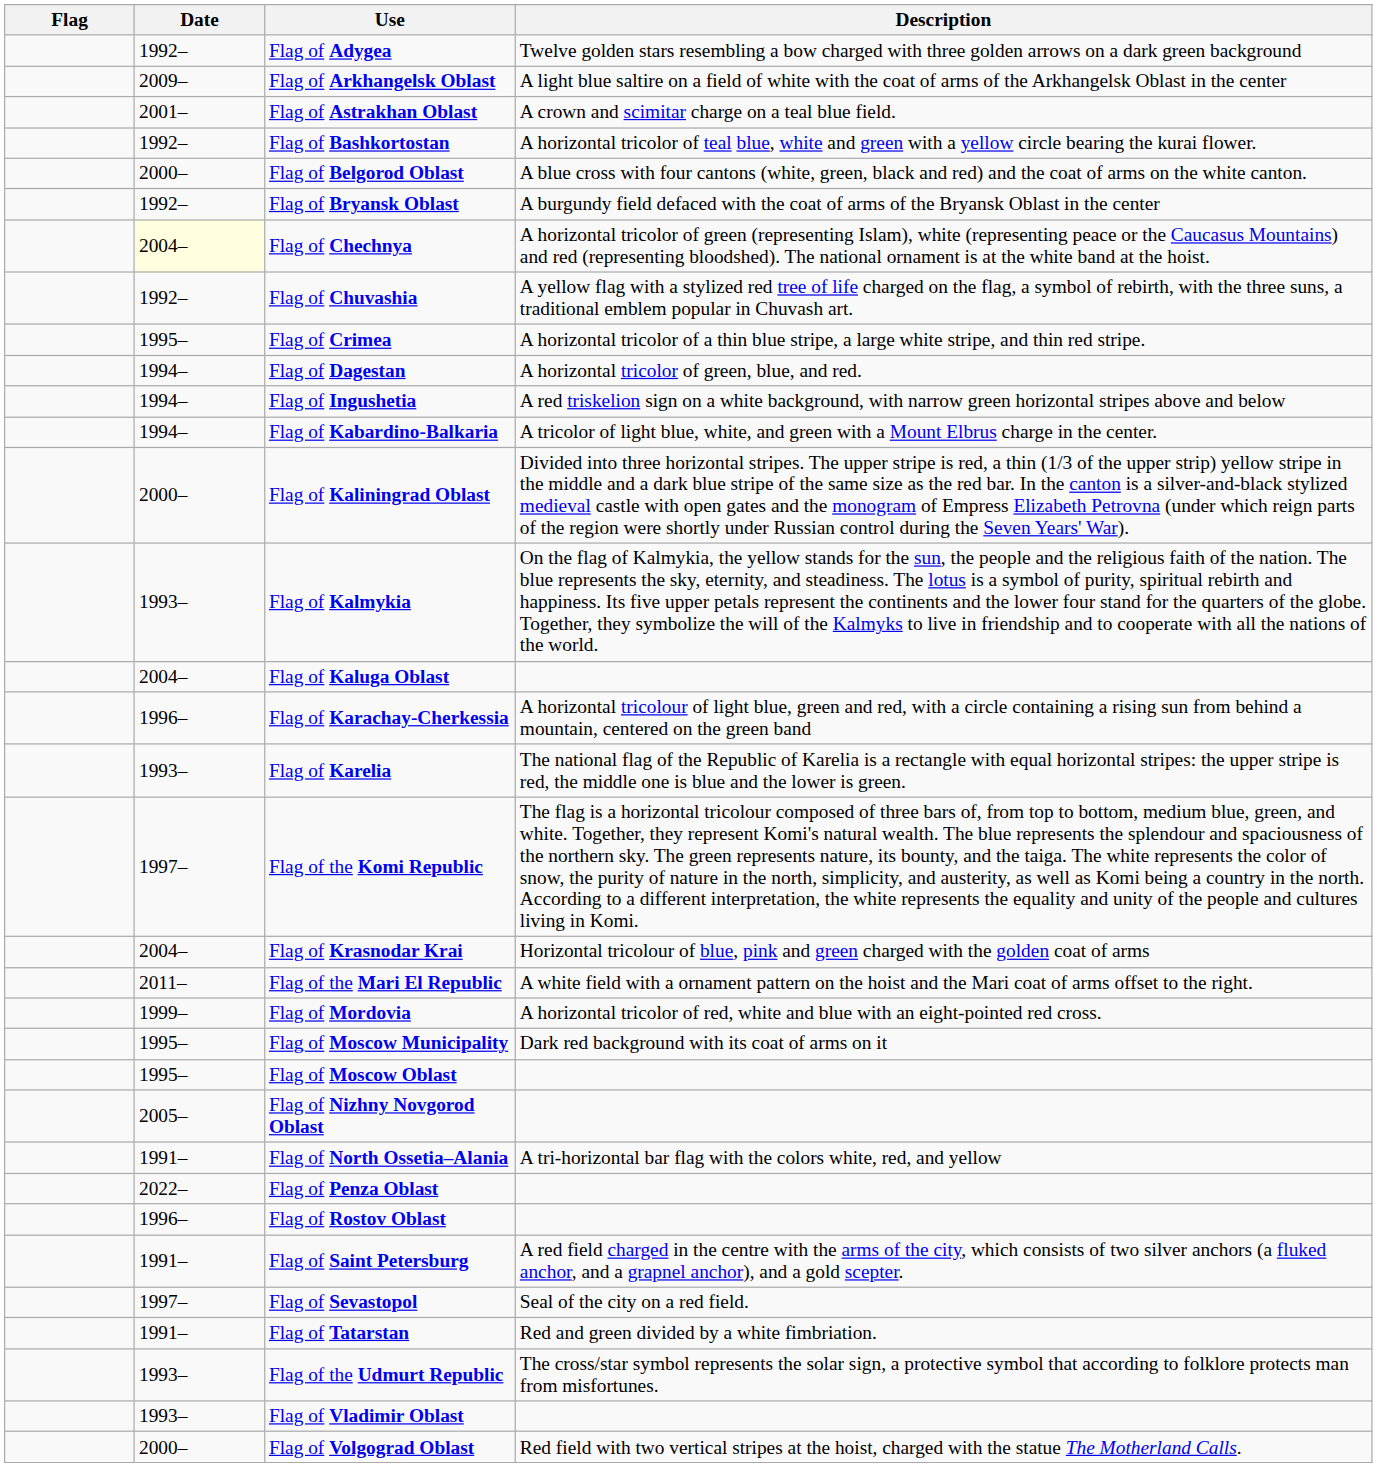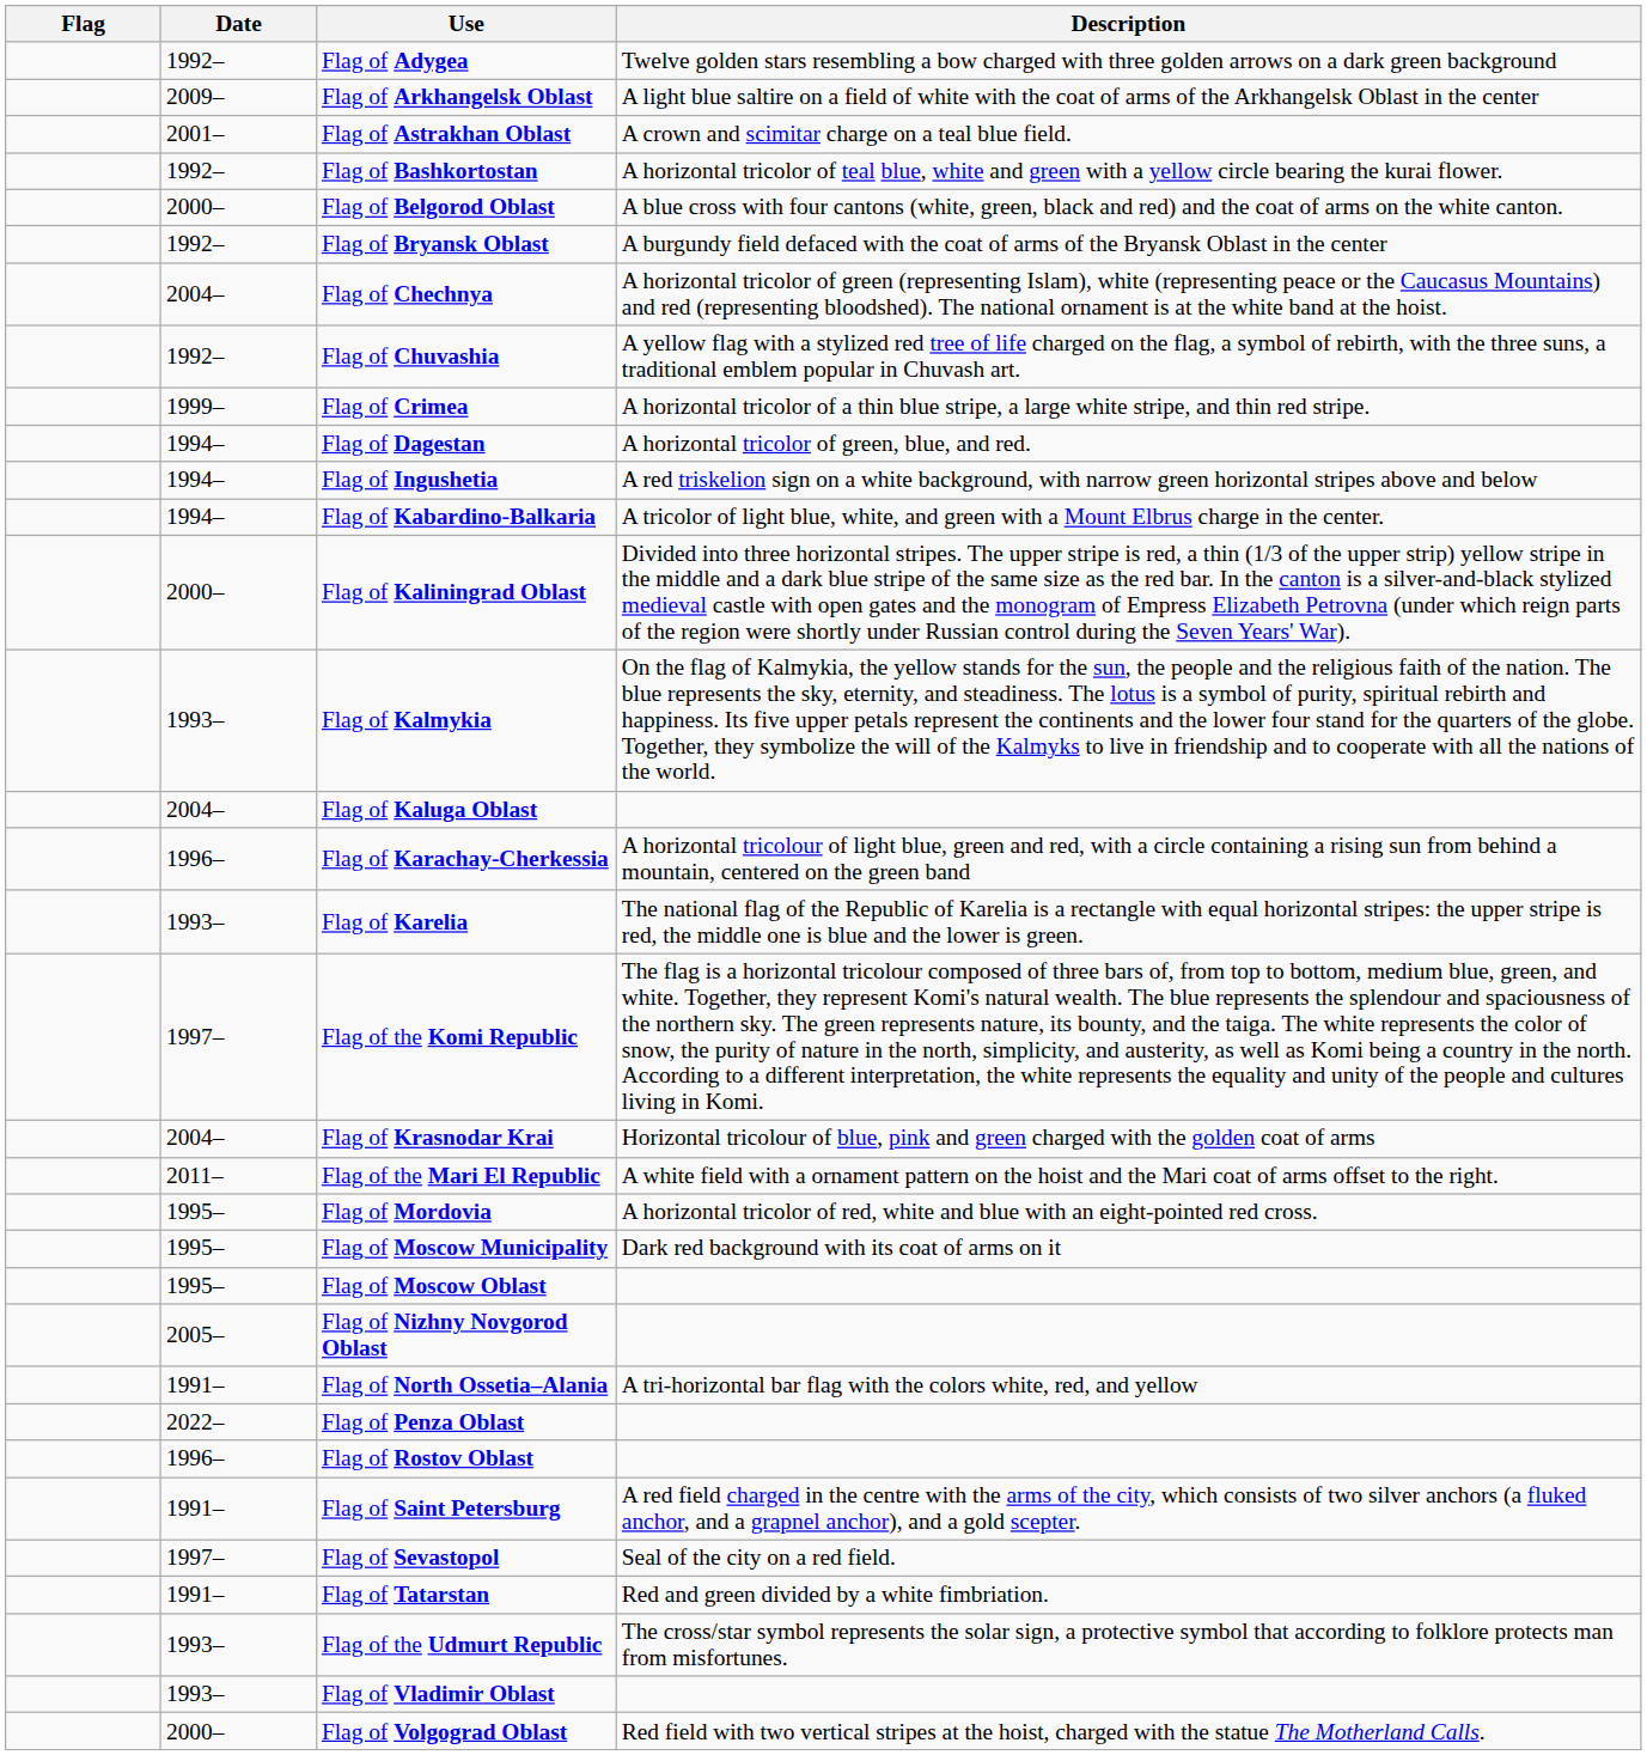 <table class="wikitable">
 <tr>
 <th style="width:100px;">Flag</th>
 <th style="width:100px;">Date</th>
 <th style="width:200px;">Use</th>
 <th style="width:700px;">Description</th>
 </tr>
 <tr>
 <td></td>
 <td>1992–</td>
 <td><a href='#'>Flag of</a> <strong><a href='#'>Adygea</a></strong></td>
 <td>Twelve golden stars resembling a bow charged with three golden arrows on a dark green background</td>
 </tr>
 <tr>
 <td></td>
 <td>2009–</td>
 <td><a href='#'>Flag of</a> <strong><a href='#'>Arkhangelsk Oblast</a></strong></td>
 <td>A light blue saltire on a field of white with the coat of arms of the Arkhangelsk Oblast in the center</td>
 </tr>
 <tr>
 <td></td>
 <td>2001–</td>
 <td><a href='#'>Flag of</a> <strong><a href='#'>Astrakhan Oblast</a></strong></td>
 <td>A crown and <a href='#'>scimitar</a> charge on a teal blue field.</td>
 </tr>
 <tr>
 <td></td>
 <td>1992–</td>
 <td><a href='#'>Flag of</a> <strong><a href='#'>Bashkortostan</a></strong></td>
 <td>A horizontal tricolor of <a href='#'>teal</a> <a href='#'>blue</a>, <a href='#'>white</a> and <a href='#'>green</a> with a <a href='#'>yellow</a> circle bearing the kurai flower.</td>
 </tr>
 <tr>
 <td></td>
 <td>2000–</td>
 <td><a href='#'>Flag of</a> <strong><a href='#'>Belgorod Oblast</a></strong></td>
 <td>A blue cross with four cantons (white, green, black and red) and the coat of arms on the white canton.</td>
 </tr>
 <tr>
 <td></td>
 <td>1992–</td>
 <td><a href='#'>Flag of</a> <strong><a href='#'>Bryansk Oblast</a></strong></td>
 <td>A burgundy field defaced with the coat of arms of the Bryansk Oblast in the center</td>
 </tr>
 <tr>
 <td></td>
-<td style="background: lightyellow;">2004–</td>
+<td>2004–</td>
 <td><a href='#'>Flag of</a> <strong><a href='#'>Chechnya</a></strong></td>
 <td>A horizontal tricolor of green (representing Islam), white (representing peace or the <a href='#'>Caucasus Mountains</a>) and red (representing bloodshed). The national ornament is at the white band at the hoist.</td>
 </tr>
 <tr>
 <td></td>
 <td>1992–</td>
 <td><a href='#'>Flag of</a> <strong><a href='#'>Chuvashia</a></strong></td>
 <td>A yellow flag with a stylized red <a href='#'>tree of life</a> charged on the flag, a symbol of rebirth, with the three suns, a traditional emblem popular in Chuvash art.</td>
 </tr>
 <tr>
 <td></td>
-<td>1995–</td>
+<td>1999–</td>
 <td><a href='#'>Flag of</a> <strong><a href='#'>Crimea</a></strong></td>
 <td>A horizontal tricolor of a thin blue stripe, a large white stripe, and thin red stripe.</td>
 </tr>
 <tr>
 <td></td>
 <td>1994–</td>
 <td><a href='#'>Flag of</a> <strong><a href='#'>Dagestan</a></strong></td>
 <td>A horizontal <a href='#'>tricolor</a> of green, blue, and red.</td>
 </tr>
 <tr>
 <td></td>
 <td>1994–</td>
 <td><a href='#'>Flag of</a> <strong><a href='#'>Ingushetia</a></strong></td>
 <td>A red <a href='#'>triskelion</a> sign on a white background, with narrow green horizontal stripes above and below</td>
 </tr>
 <tr>
 <td></td>
 <td>1994–</td>
 <td><a href='#'>Flag of</a> <strong><a href='#'>Kabardino-Balkaria</a></strong></td>
 <td>A tricolor of light blue, white, and green with a <a href='#'>Mount Elbrus</a> charge in the center.</td>
 </tr>
 <tr>
 <td></td>
 <td>2000–</td>
 <td><a href='#'>Flag of</a> <strong><a href='#'>Kaliningrad Oblast</a></strong></td>
 <td>Divided into three horizontal stripes. The upper stripe is red, a thin (1/3 of the upper strip) yellow stripe in the middle and a dark blue stripe of the same size as the red bar. In the <a href='#'>canton</a> is a silver-and-black stylized <a href='#'>medieval</a> castle with open gates and the <a href='#'>monogram</a> of Empress <a href='#'>Elizabeth Petrovna</a> (under which reign parts of the region were shortly under Russian control during the <a href='#'>Seven Years' War</a>).</td>
 </tr>
 <tr>
 <td></td>
 <td>1993–</td>
 <td><a href='#'>Flag of</a> <strong><a href='#'>Kalmykia</a></strong></td>
 <td>On the flag of Kalmykia, the yellow stands for the <a href='#'>sun</a>, the people and the religious faith of the nation. The blue represents the sky, eternity, and steadiness. The <a href='#'>lotus</a> is a symbol of purity, spiritual rebirth and happiness. Its five upper petals represent the continents and the lower four stand for the quarters of the globe. Together, they symbolize the will of the <a href='#'>Kalmyks</a> to live in friendship and to cooperate with all the nations of the world.</td>
 </tr>
 <tr>
 <td></td>
 <td>2004–</td>
 <td><a href='#'>Flag of</a> <strong><a href='#'>Kaluga Oblast</a></strong></td>
 <td></td>
 </tr>
 <tr>
 <td></td>
 <td>1996–</td>
 <td><a href='#'>Flag of</a> <strong><a href='#'>Karachay-Cherkessia</a></strong></td>
 <td>A horizontal <a href='#'>tricolour</a> of light blue, green and red, with a circle containing a rising sun from behind a mountain, centered on the green band</td>
 </tr>
 <tr>
 <td></td>
 <td>1993–</td>
 <td><a href='#'>Flag of</a> <strong><a href='#'>Karelia</a></strong></td>
 <td>The national flag of the Republic of Karelia is a rectangle with equal horizontal stripes: the upper stripe is red, the middle one is blue and the lower is green.</td>
 </tr>
 <tr>
 <td></td>
 <td>1997–</td>
 <td><a href='#'>Flag of the</a> <strong><a href='#'>Komi Republic</a></strong></td>
 <td>The flag is a horizontal tricolour composed of three bars of, from top to bottom, medium blue, green, and white. Together, they represent Komi's natural wealth. The blue represents the splendour and spaciousness of the northern sky. The green represents nature, its bounty, and the taiga. The white represents the color of snow, the purity of nature in the north, simplicity, and austerity, as well as Komi being a country in the north. According to a different interpretation, the white represents the equality and unity of the people and cultures living in Komi.</td>
 </tr>
 <tr>
 <td></td>
 <td>2004–</td>
 <td><a href='#'>Flag of</a> <strong><a href='#'>Krasnodar Krai</a></strong></td>
 <td>Horizontal tricolour of <a href='#'>blue</a>, <a href='#'>pink</a> and <a href='#'>green</a> charged with the <a href='#'>golden</a> coat of arms</td>
 </tr>
 <tr>
 <td></td>
 <td>2011–</td>
 <td><a href='#'>Flag of the</a> <strong><a href='#'>Mari El Republic</a></strong></td>
 <td>A white field with a ornament pattern on the hoist and the Mari coat of arms offset to the right.</td>
 </tr>
 <tr>
 <td></td>
-<td>1999–</td>
+<td>1995–</td>
 <td><a href='#'>Flag of</a> <strong><a href='#'>Mordovia</a></strong></td>
 <td>A horizontal tricolor of red, white and blue with an eight-pointed red cross.</td>
 </tr>
 <tr>
 <td></td>
 <td>1995–</td>
 <td><a href='#'>Flag of</a> <strong><a href='#'>Moscow Municipality</a></strong></td>
 <td>Dark red background with its coat of arms on it</td>
 </tr>
 <tr>
 <td></td>
 <td>1995–</td>
 <td><a href='#'>Flag of</a> <strong><a href='#'>Moscow Oblast</a></strong></td>
 <td></td>
 </tr>
 <tr>
 <td></td>
 <td>2005–</td>
 <td><a href='#'>Flag of</a> <strong><a href='#'>Nizhny Novgorod Oblast</a></strong></td>
 <td></td>
 </tr>
 <tr>
 <td></td>
 <td>1991–</td>
 <td><a href='#'>Flag of</a> <strong><a href='#'>North Ossetia–Alania</a></strong></td>
 <td>A tri-horizontal bar flag with the colors white, red, and yellow</td>
 </tr>
 <tr>
 <td></td>
 <td>2022–</td>
 <td><a href='#'>Flag of</a> <strong><a href='#'>Penza Oblast</a></strong></td>
 <td></td>
 </tr>
 <tr>
 <td></td>
 <td>1996–</td>
 <td><a href='#'>Flag of</a> <strong><a href='#'>Rostov Oblast</a></strong></td>
 <td></td>
 </tr>
 <tr>
 <td></td>
 <td>1991–</td>
 <td><a href='#'>Flag of</a> <strong><a href='#'>Saint Petersburg</a></strong></td>
 <td>A red field <a href='#'>charged</a> in the centre with the <a href='#'>arms of the city</a>, which consists of two silver anchors (a <a href='#'>fluked anchor</a>, and a <a href='#'>grapnel anchor</a>), and a gold <a href='#'>scepter</a>.</td>
 </tr>
 <tr>
 <td></td>
 <td>1997–</td>
 <td><a href='#'>Flag of</a> <strong><a href='#'>Sevastopol</a></strong></td>
 <td>Seal of the city on a red field.</td>
 </tr>
 <tr>
 <td></td>
 <td>1991–</td>
 <td><a href='#'>Flag of</a> <strong><a href='#'>Tatarstan</a></strong></td>
 <td>Red and green divided by a white fimbriation.</td>
 </tr>
 <tr>
 <td></td>
 <td>1993–</td>
 <td><a href='#'>Flag of the</a> <strong><a href='#'>Udmurt Republic</a></strong></td>
 <td>The cross/star symbol represents the solar sign, a protective symbol that according to folklore protects man from misfortunes.</td>
 </tr>
 <tr>
 <td></td>
 <td>1993–</td>
 <td><a href='#'>Flag of</a> <strong><a href='#'>Vladimir Oblast</a></strong></td>
 <td></td>
 </tr>
 <tr>
 <td></td>
 <td>2000–</td>
 <td><a href='#'>Flag of</a> <strong><a href='#'>Volgograd Oblast</a></strong></td>
 <td>Red field with two vertical stripes at the hoist, charged with the statue <em><a href='#'>The Motherland Calls</a></em>.</td>
 </tr>
 <tr>
 </tr>
 </table>
